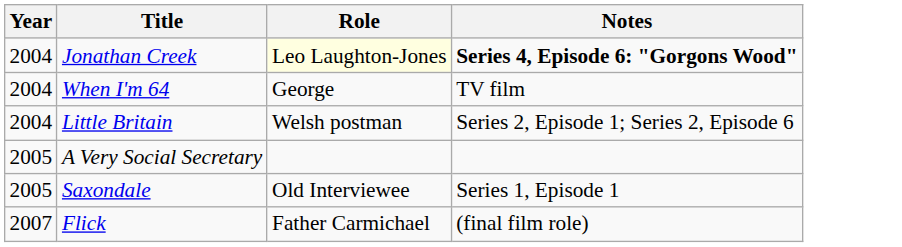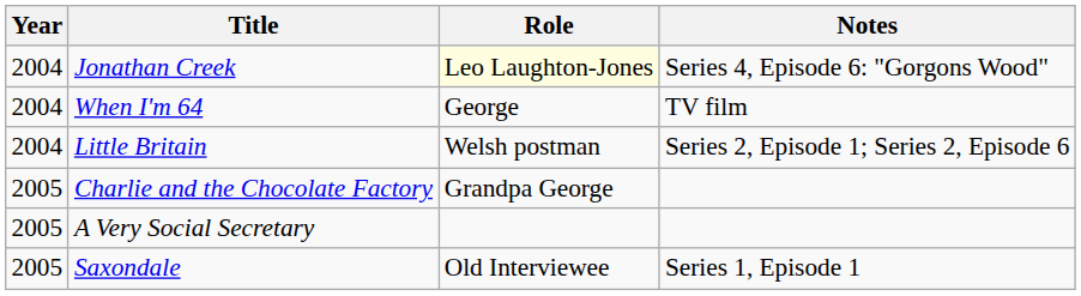 <table class="wikitable sortable">
 <tr>
 <th>Year</th>
 <th>Title</th>
 <th>Role</th>
 <th class="unsortable">Notes</th>
 </tr>
 <tr>
 <td>2004</td>
 <td><em><a href='#'>Jonathan Creek</a></em></td>
 <td style="background: lightyellow;">Leo Laughton-Jones</td>
-<td><strong>Series 4, Episode 6: "Gorgons Wood"</strong></td>
+<td>Series 4, Episode 6: "Gorgons Wood"</td>
 </tr>
 <tr>
 <td>2004</td>
 <td><em><a href='#'>When I'm 64</a></em></td>
 <td>George</td>
 <td>TV film</td>
 </tr>
 <tr>
 <td>2004</td>
 <td><em><a href='#'>Little Britain</a></em></td>
 <td>Welsh postman</td>
 <td>Series 2, Episode 1; Series 2, Episode 6</td>
 </tr>
 <tr>
 <td>2005</td>
+<td><em><a href='#'>Charlie and the Chocolate Factory</a></em></td>
+<td>Grandpa George</td>
+<td></td>
+</tr>
+<tr>
+<td>2005</td>
 <td><em>A Very Social Secretary</em></td>
 <td></td>
 <td></td>
 </tr>
 <tr>
 <td>2005</td>
 <td><em><a href='#'>Saxondale</a></em></td>
 <td>Old Interviewee</td>
 <td>Series 1, Episode 1</td>
 </tr>
-<tr>
-<td>2007</td>
-<td><em><a href='#'>Flick</a></em></td>
-<td>Father Carmichael</td>
-<td>(final film role)</td>
-</tr>
 </table>
